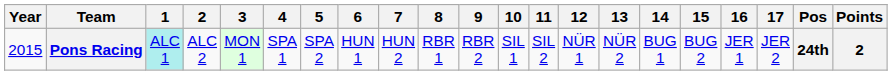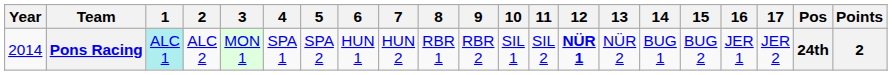 <table class="wikitable" style="text-align:center; font-size:85%">
 <tr>
 <th>Year</th>
 <th>Team</th>
 <th>1</th>
 <th>2</th>
 <th>3</th>
 <th>4</th>
 <th>5</th>
 <th>6</th>
 <th>7</th>
 <th>8</th>
 <th>9</th>
 <th>10</th>
 <th>11</th>
 <th>12</th>
 <th>13</th>
 <th>14</th>
 <th>15</th>
 <th>16</th>
 <th>17</th>
 <th>Pos</th>
 <th>Points</th>
 </tr>
 <tr>
-<td><a href='#'>2015</a></td>
+<td><a href='#'>2014</a></td>
 <th nowrap><a href='#'>Pons Racing</a></th>
 <td style="background: paleturquoise;"><a href='#'>ALC<br>1</a></td>
 <td><a href='#'>ALC<br>2</a></td>
 <td style="background:#DFFFDF;"><a href='#'>MON<br>1</a><br></td>
 <td><a href='#'>SPA<br>1</a></td>
 <td><a href='#'>SPA<br>2</a></td>
 <td><a href='#'>HUN<br>1</a></td>
 <td><a href='#'>HUN<br>2</a></td>
 <td><a href='#'>RBR<br>1</a></td>
 <td><a href='#'>RBR<br>2</a></td>
 <td><a href='#'>SIL<br>1</a></td>
 <td><a href='#'>SIL<br>2</a></td>
-<td><a href='#'>NÜR<br>1</a></td>
+<td><strong><a href='#'>NÜR<br>1</a></strong></td>
 <td><a href='#'>NÜR<br>2</a></td>
 <td><a href='#'>BUG<br>1</a></td>
 <td><a href='#'>BUG<br>2</a></td>
 <td><a href='#'>JER<br>1</a></td>
 <td><a href='#'>JER<br>2</a></td>
 <th>24th</th>
 <th>2</th>
 </tr>
 </table>
